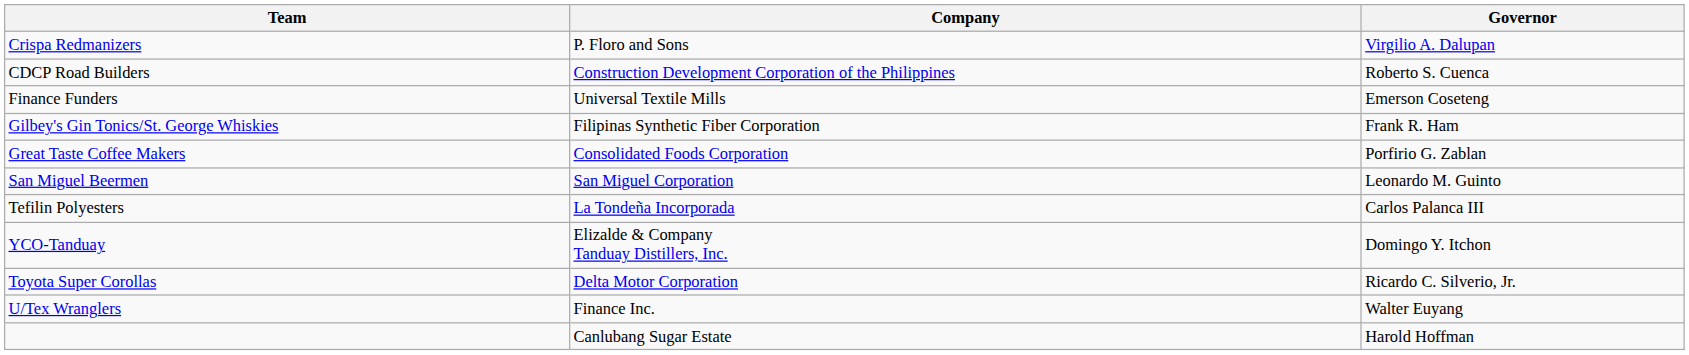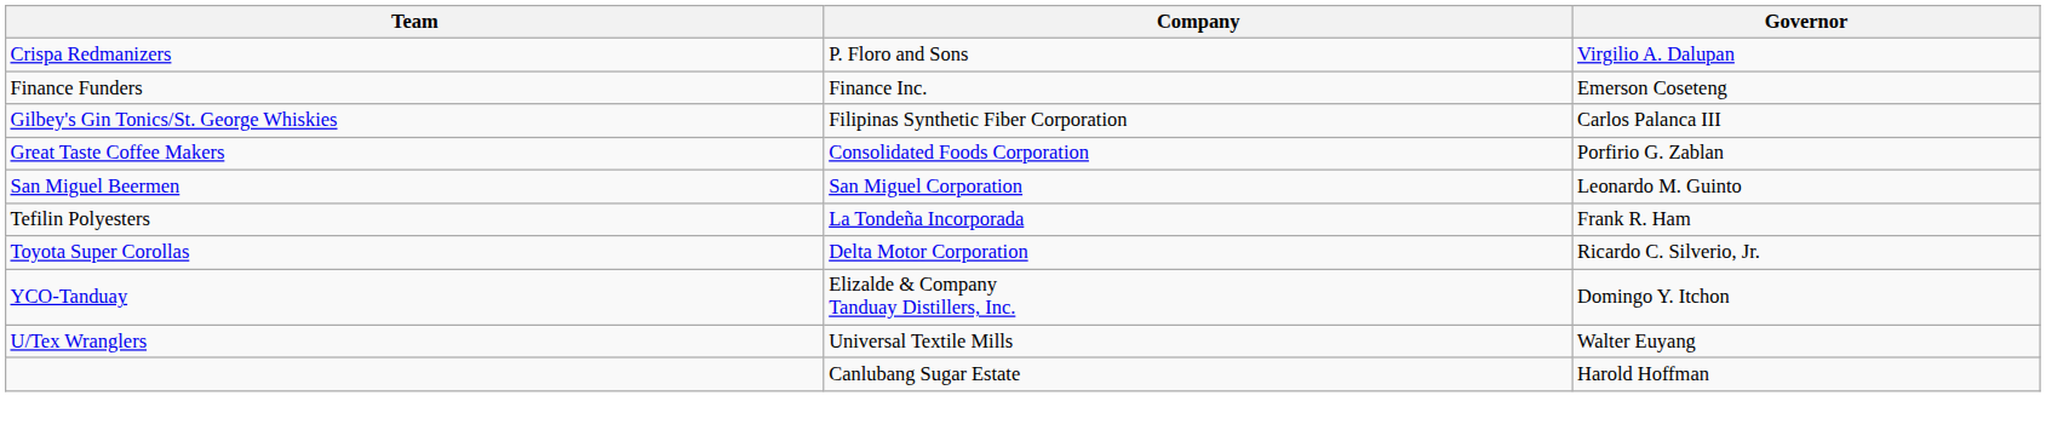 <table class="wikitable sortable" style="font-size:85%; width:70%">
 <tr>
 <th>Team</th>
 <th>Company</th>
 <th>Governor</th>
 </tr>
 <tr>
 <td><a href='#'>Crispa Redmanizers</a></td>
 <td>P. Floro and Sons</td>
 <td><a href='#'>Virgilio A. Dalupan</a></td>
 </tr>
 <tr>
-<td>CDCP Road Builders</td>
-<td><a href='#'>Construction Development Corporation of the Philippines</a></td>
-<td>Roberto S. Cuenca</td>
-</tr>
-<tr>
 <td>Finance Funders</td>
-<td>Universal Textile Mills</td>
+<td>Finance Inc.</td>
 <td>Emerson Coseteng</td>
 </tr>
 <tr>
 <td><a href='#'>Gilbey's Gin Tonics/St. George Whiskies</a></td>
 <td>Filipinas Synthetic Fiber Corporation</td>
-<td>Frank R. Ham</td>
+<td>Carlos Palanca III</td>
 </tr>
 <tr>
 <td><a href='#'>Great Taste Coffee Makers</a></td>
 <td><a href='#'>Consolidated Foods Corporation</a></td>
 <td>Porfirio G. Zablan</td>
 </tr>
 <tr>
 <td><a href='#'>San Miguel Beermen</a></td>
 <td><a href='#'>San Miguel Corporation</a></td>
 <td>Leonardo M. Guinto</td>
 </tr>
 <tr>
 <td>Tefilin Polyesters</td>
 <td><a href='#'>La Tondeña Incorporada</a></td>
-<td>Carlos Palanca III</td>
+<td>Frank R. Ham</td>
+</tr>
+<tr>
+<td><a href='#'>Toyota Super Corollas</a></td>
+<td><a href='#'>Delta Motor Corporation</a></td>
+<td>Ricardo C. Silverio, Jr.</td>
 </tr>
 <tr>
 <td><a href='#'>YCO-Tanduay</a></td>
 <td>Elizalde & Company <br> <a href='#'>Tanduay Distillers, Inc.</a></td>
 <td>Domingo Y. Itchon</td>
 </tr>
 <tr>
-<td><a href='#'>Toyota Super Corollas</a></td>
-<td><a href='#'>Delta Motor Corporation</a></td>
-<td>Ricardo C. Silverio, Jr.</td>
-</tr>
-<tr>
 <td><a href='#'>U/Tex Wranglers</a></td>
-<td>Finance Inc.</td>
+<td>Universal Textile Mills</td>
 <td>Walter Euyang</td>
 </tr>
 <tr>
 <td></td>
 <td>Canlubang Sugar Estate</td>
 <td>Harold Hoffman</td>
 </tr>
 </table>
